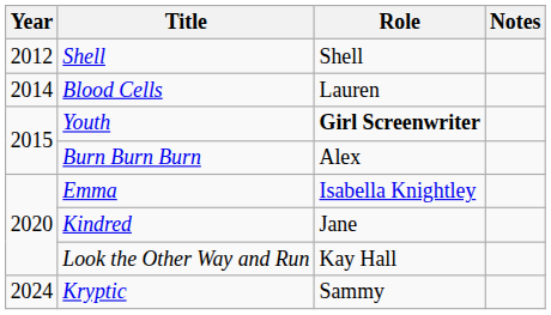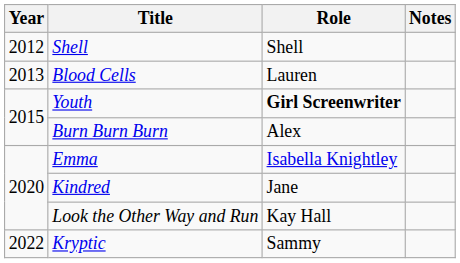 <table class="wikitable sortable">
 <tr>
 <th>Year</th>
 <th>Title</th>
 <th>Role</th>
 <th class="unsortable">Notes</th>
 </tr>
 <tr>
 <td>2012</td>
 <td><a href='#'><em>Shell</em></a></td>
 <td>Shell</td>
 <td></td>
 </tr>
 <tr>
-<td>2014</td>
+<td>2013</td>
 <td><a href='#'><em>Blood Cells</em></a></td>
 <td>Lauren</td>
 <td></td>
 </tr>
 <tr>
 <td rowspan="2">2015</td>
 <td><a href='#'><em>Youth</em></a></td>
 <td><strong>Girl Screenwriter</strong></td>
 <td></td>
 </tr>
 <tr>
 <td><em><a href='#'>Burn Burn Burn</a></em></td>
 <td>Alex</td>
 <td></td>
 </tr>
 <tr>
 <td rowspan="3">2020</td>
 <td><a href='#'><em>Emma</em></a></td>
 <td><a href='#'>Isabella Knightley</a></td>
 <td></td>
 </tr>
 <tr>
 <td><a href='#'><em>Kindred</em></a></td>
 <td>Jane</td>
 <td></td>
 </tr>
 <tr>
 <td><em>Look the Other Way and Run</em></td>
 <td>Kay Hall</td>
 <td></td>
 </tr>
 <tr>
-<td>2024</td>
+<td>2022</td>
 <td><em><a href='#'>Kryptic</a></em></td>
 <td>Sammy</td>
 <td></td>
 </tr>
 </table>
